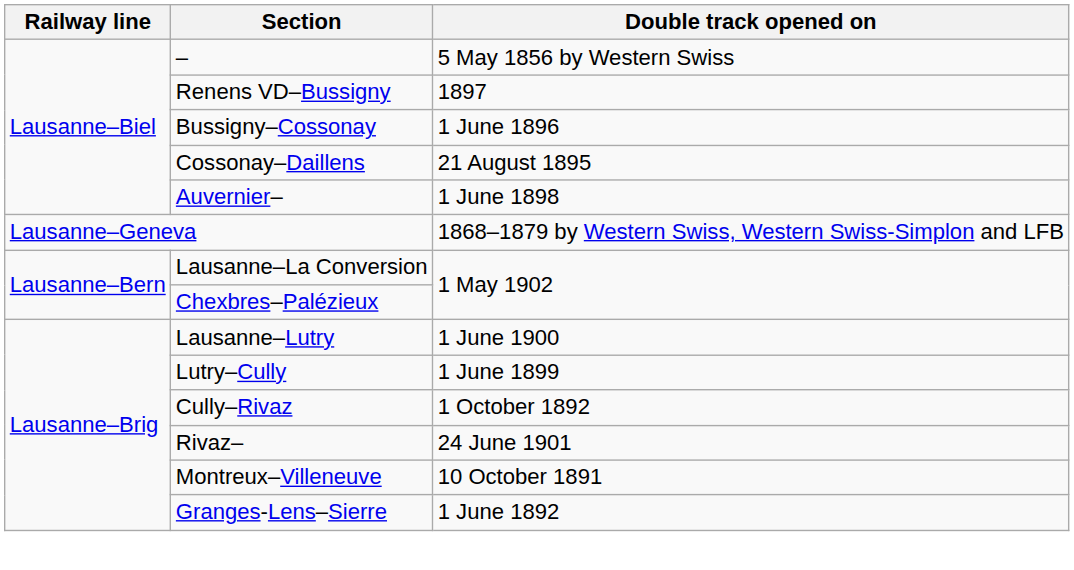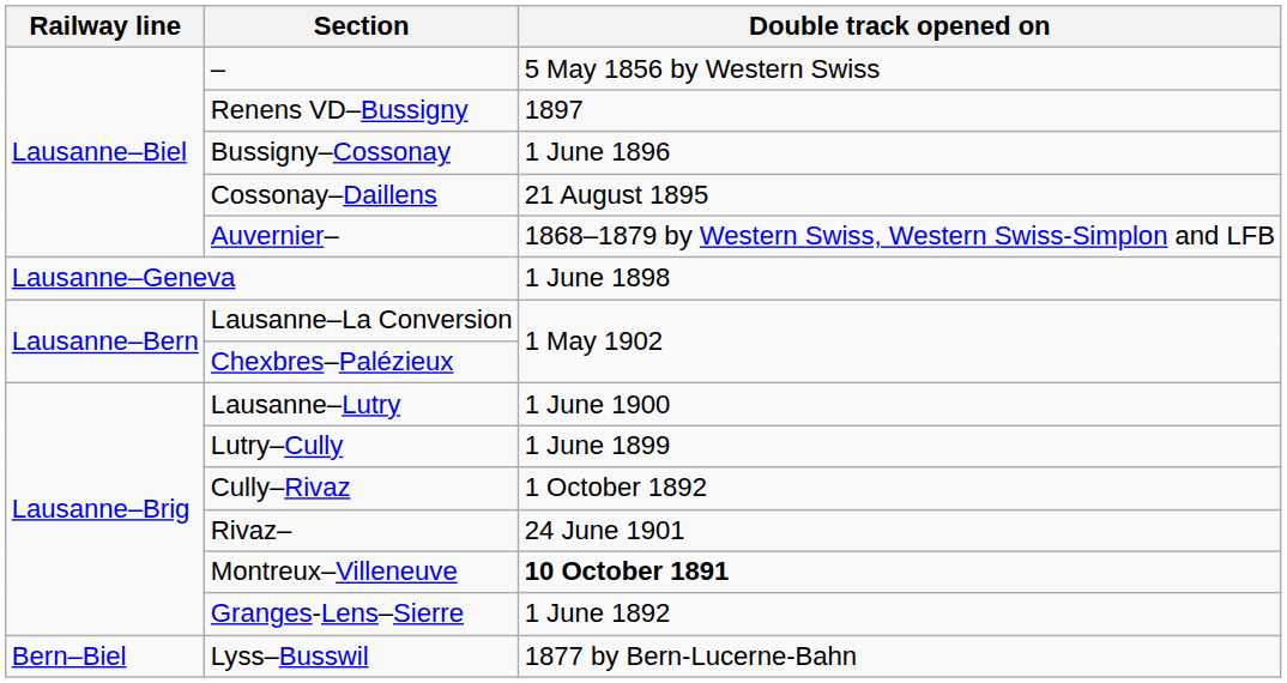 <table class="wikitable">
 <tr>
 <th>Railway line</th>
 <th>Section</th>
 <th>Double track opened on</th>
 </tr>
 <tr>
 <td rowspan="5"><a href='#'>Lausanne–Biel</a></td>
 <td>–</td>
 <td>5 May 1856 by Western Swiss</td>
 </tr>
 <tr>
 <td>Renens VD–<a href='#'>Bussigny</a></td>
 <td>1897</td>
 </tr>
 <tr>
 <td>Bussigny–<a href='#'>Cossonay</a></td>
 <td>1 June 1896</td>
 </tr>
 <tr>
 <td>Cossonay–<a href='#'>Daillens</a></td>
 <td>21 August 1895</td>
 </tr>
 <tr>
 <td><a href='#'>Auvernier</a>–</td>
-<td>1 June 1898</td>
+<td>1868–1879 by <a href='#'>Western Swiss, Western Swiss-Simplon</a> and LFB</td>
 </tr>
 <tr>
 <td colspan="2"><a href='#'>Lausanne–Geneva</a></td>
-<td>1868–1879 by <a href='#'>Western Swiss, Western Swiss-Simplon</a> and LFB</td>
+<td>1 June 1898</td>
 </tr>
 <tr>
 <td rowspan="2"><a href='#'>Lausanne–Bern</a></td>
 <td>Lausanne–La Conversion</td>
 <td rowspan="2">1 May 1902</td>
 </tr>
 <tr>
 <td><a href='#'>Chexbres</a>–<a href='#'>Palézieux</a></td>
 </tr>
 <tr>
 <td rowspan="6"><a href='#'>Lausanne–Brig</a></td>
 <td>Lausanne–<a href='#'>Lutry</a></td>
 <td>1 June 1900</td>
 </tr>
 <tr>
 <td>Lutry–<a href='#'>Cully</a></td>
 <td>1 June 1899</td>
 </tr>
 <tr>
 <td>Cully–<a href='#'>Rivaz</a></td>
 <td>1 October 1892</td>
 </tr>
 <tr>
 <td>Rivaz–</td>
 <td>24 June 1901</td>
 </tr>
 <tr>
 <td>Montreux–<a href='#'>Villeneuve</a></td>
-<td>10 October 1891</td>
+<td><strong>10 October 1891</strong></td>
 </tr>
 <tr>
 <td><a href='#'>Granges</a>-<a href='#'>Lens</a>–<a href='#'>Sierre</a></td>
 <td>1 June 1892</td>
 </tr>
+<tr>
+<td><a href='#'>Bern–Biel</a></td>
+<td>Lyss–<a href='#'>Busswil</a></td>
+<td>1877 by Bern-Lucerne-Bahn</td>
+</tr>
 </table>
